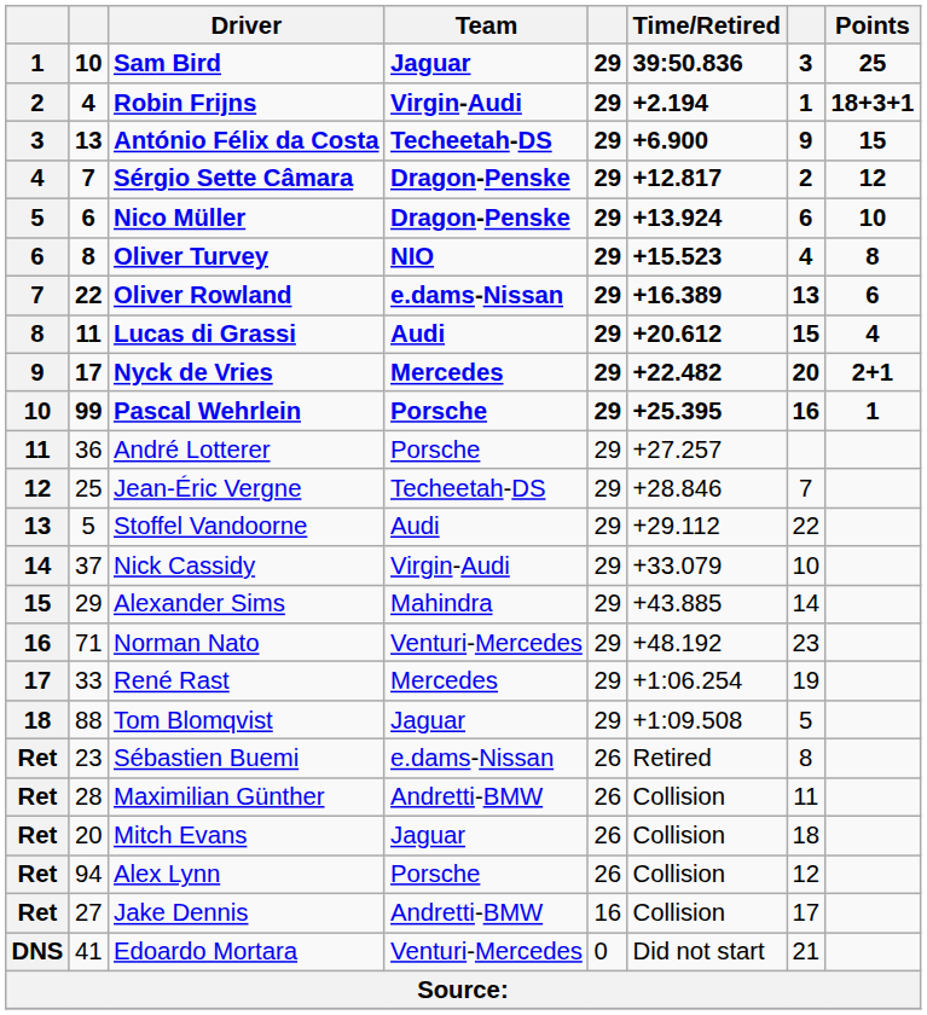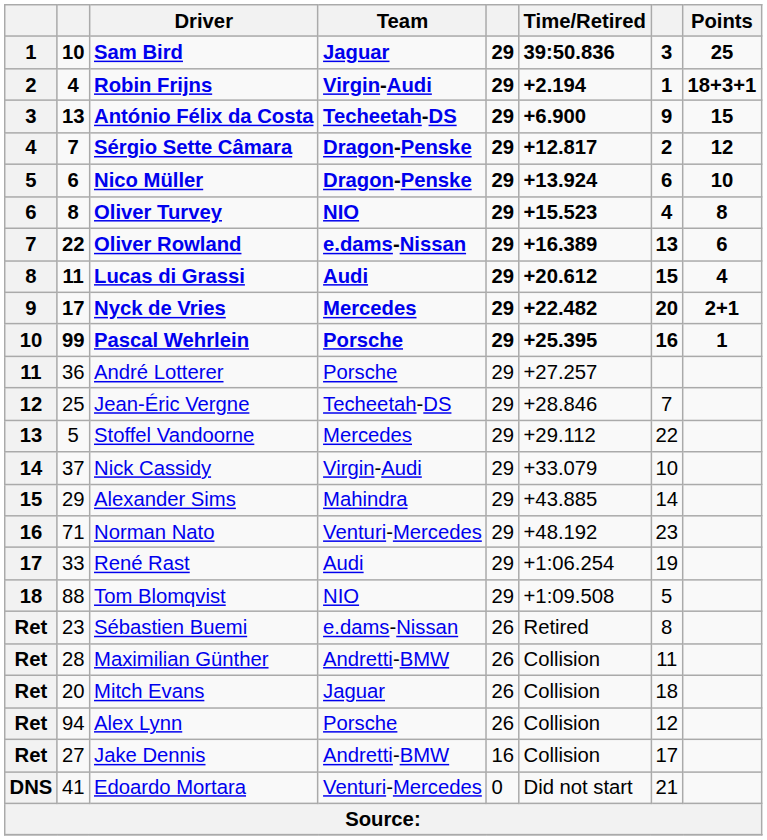 <table class="wikitable sortable" style="font-size: 85%">
 <tr>
 <th scope="col"></th>
 <th scope="col"></th>
 <th scope="col">Driver</th>
 <th scope="col">Team</th>
 <th scope="col"></th>
 <th scope="col" class="unsortable">Time/Retired</th>
 <th scope="col"></th>
 <th scope="col">Points</th>
 </tr>
 <tr>
 <th scope="row"><strong>1</strong></th>
 <td align="center"><strong>10</strong></td>
 <td data-sort-value="BIR"> <strong><a href='#'>Sam Bird</a></strong></td>
 <td><strong><a href='#'>Jaguar</a></strong></td>
 <td><strong>29</strong></td>
 <td><strong>39:50.836</strong></td>
 <td align="center"><strong>3</strong></td>
 <td align="center"><strong>25</strong></td>
 </tr>
 <tr>
 <th scope="row">2</th>
 <td align="center"><strong>4</strong></td>
 <td data-sort-value="FRI"> <strong><a href='#'>Robin Frijns</a></strong></td>
 <td><strong><a href='#'>Virgin</a>-<a href='#'>Audi</a></strong></td>
 <td><strong>29</strong></td>
 <td><strong>+2.194</strong></td>
 <td align="center"><strong>1</strong></td>
 <td align="center"><strong>18+3+1</strong></td>
 </tr>
 <tr>
 <th scope="row">3</th>
 <td align="center"><strong>13</strong></td>
 <td data-sort-value="DAC"> <strong><a href='#'>António Félix da Costa</a></strong></td>
 <td><strong><a href='#'>Techeetah</a>-<a href='#'>DS</a></strong></td>
 <td><strong>29</strong></td>
 <td><strong>+6.900</strong></td>
 <td align="center"><strong>9</strong></td>
 <td align="center"><strong>15</strong></td>
 </tr>
 <tr>
 <th scope="row">4</th>
 <td align="center"><strong>7</strong></td>
 <td data-sort-value="SET"> <strong><a href='#'>Sérgio Sette Câmara</a></strong></td>
 <td><strong><a href='#'>Dragon</a>-<a href='#'>Penske</a></strong></td>
 <td><strong>29</strong></td>
 <td><strong>+12.817</strong></td>
 <td align="center"><strong>2</strong></td>
 <td align="center"><strong>12</strong></td>
 </tr>
 <tr>
 <th scope="row">5</th>
 <td align="center"><strong>6</strong></td>
 <td data-sort-value="MUL"> <strong><a href='#'>Nico Müller</a></strong></td>
 <td><strong><a href='#'>Dragon</a>-<a href='#'>Penske</a></strong></td>
 <td><strong>29</strong></td>
 <td><strong>+13.924</strong></td>
 <td align="center"><strong>6</strong></td>
 <td align="center"><strong>10</strong></td>
 </tr>
 <tr>
 <th scope="row">6</th>
 <td align="center"><strong>8</strong></td>
 <td data-sort-value="TUR"> <strong><a href='#'>Oliver Turvey</a></strong></td>
 <td><strong><a href='#'>NIO</a></strong></td>
 <td><strong>29</strong></td>
 <td><strong>+15.523</strong></td>
 <td align="center"><strong>4</strong></td>
 <td align="center"><strong>8</strong></td>
 </tr>
 <tr>
 <th scope="row">7</th>
 <td align="center"><strong>22</strong></td>
 <td data-sort-value="ROW"> <strong><a href='#'>Oliver Rowland</a></strong></td>
 <td><strong><a href='#'>e.dams</a>-<a href='#'>Nissan</a></strong></td>
 <td><strong>29</strong></td>
 <td><strong>+16.389</strong></td>
 <td align="center"><strong>13</strong></td>
 <td align="center"><strong>6</strong></td>
 </tr>
 <tr>
 <th scope="row">8</th>
 <td align="center"><strong>11</strong></td>
 <td data-sort-value="DIG"> <strong><a href='#'>Lucas di Grassi</a></strong></td>
 <td><strong><a href='#'>Audi</a></strong></td>
 <td><strong>29</strong></td>
 <td><strong>+20.612</strong></td>
 <td align="center"><strong>15</strong></td>
 <td align="center"><strong>4</strong></td>
 </tr>
 <tr>
 <th scope="row">9</th>
 <td align="center"><strong>17</strong></td>
 <td data-sort-value="DEV"> <strong><a href='#'>Nyck de Vries</a></strong></td>
 <td><strong><a href='#'>Mercedes</a></strong></td>
 <td><strong>29</strong></td>
 <td><strong>+22.482</strong></td>
 <td align="center"><strong>20</strong></td>
 <td align="center"><strong>2+1</strong></td>
 </tr>
 <tr>
 <th scope="row">10</th>
 <td align="center"><strong>99</strong></td>
 <td data-sort-value="WEH"> <strong><a href='#'>Pascal Wehrlein</a></strong></td>
 <td><strong><a href='#'>Porsche</a></strong></td>
 <td><strong>29</strong></td>
 <td><strong>+25.395</strong></td>
 <td align="center"><strong>16</strong></td>
 <td align="center"><strong>1</strong></td>
 </tr>
 <tr>
 <th scope="row">11</th>
 <td align="center">36</td>
 <td data-sort-value="LOT"> <a href='#'>André Lotterer</a></td>
 <td><a href='#'>Porsche</a></td>
 <td>29</td>
 <td>+27.257</td>
 <td align="center" data-sort-value="24"></td>
 <td align="center"></td>
 </tr>
 <tr>
 <th scope="row">12</th>
 <td align="center">25</td>
 <td data-sort-value="JEV"> <a href='#'>Jean-Éric Vergne</a></td>
 <td><a href='#'>Techeetah</a>-<a href='#'>DS</a></td>
 <td>29</td>
 <td>+28.846</td>
 <td align="center">7</td>
 <td align="center"></td>
 </tr>
 <tr>
 <th scope="row">13</th>
 <td align="center">5</td>
 <td data-sort-value="VAN"> <a href='#'>Stoffel Vandoorne</a></td>
-<td><a href='#'>Audi</a></td>
+<td><a href='#'>Mercedes</a></td>
 <td>29</td>
 <td>+29.112</td>
 <td align="center">22</td>
 <td align="center"></td>
 </tr>
 <tr>
 <th scope="row">14</th>
 <td align="center">37</td>
 <td data-sort-value="CAS"> <a href='#'>Nick Cassidy</a></td>
 <td><a href='#'>Virgin</a>-<a href='#'>Audi</a></td>
 <td>29</td>
 <td>+33.079</td>
 <td align="center">10</td>
 <td align="center"></td>
 </tr>
 <tr>
 <th scope="row">15</th>
 <td align="center">29</td>
 <td data-sort-value="SIM"> <a href='#'>Alexander Sims</a></td>
 <td><a href='#'>Mahindra</a></td>
 <td>29</td>
 <td>+43.885</td>
 <td align="center">14</td>
 <td align="center"></td>
 </tr>
 <tr>
 <th scope="row">16</th>
 <td align="center">71</td>
 <td data-sort-value="NAT"> <a href='#'>Norman Nato</a></td>
 <td><a href='#'>Venturi</a>-<a href='#'>Mercedes</a></td>
 <td>29</td>
 <td>+48.192</td>
 <td align="center">23</td>
 <td align="center"></td>
 </tr>
 <tr>
 <th scope="row">17</th>
 <td align="center">33</td>
 <td data-sort-value="RAS"> <a href='#'>René Rast</a></td>
-<td><a href='#'>Mercedes</a></td>
+<td><a href='#'>Audi</a></td>
 <td>29</td>
 <td>+1:06.254</td>
 <td align="center">19</td>
 <td align="center"></td>
 </tr>
 <tr>
 <th scope="row">18</th>
 <td align="center">88</td>
 <td data-sort-value="BLO"> <a href='#'>Tom Blomqvist</a></td>
-<td><a href='#'>Jaguar</a></td>
+<td><a href='#'>NIO</a></td>
 <td>29</td>
 <td>+1:09.508</td>
 <td align="center">5</td>
 <td align="center"></td>
 </tr>
 <tr>
 <th scope="row" data-sort-value="19">Ret</th>
 <td align="center">23</td>
 <td data-sort-value="BUE"> <a href='#'>Sébastien Buemi</a></td>
 <td><a href='#'>e.dams</a>-<a href='#'>Nissan</a></td>
 <td>26</td>
 <td>Retired</td>
 <td align="center">8</td>
 <td align="center"></td>
 </tr>
 <tr>
 <th scope="row" data-sort-value="20">Ret</th>
 <td align="center">28</td>
 <td data-sort-value="GUE"> <a href='#'>Maximilian Günther</a></td>
 <td><a href='#'>Andretti</a>-<a href='#'>BMW</a></td>
 <td>26</td>
 <td>Collision</td>
 <td align="center">11</td>
 <td align="center"></td>
 </tr>
 <tr>
 <th scope="row" data-sort-value="21">Ret</th>
 <td align="center">20</td>
 <td data-sort-value="EVA"> <a href='#'>Mitch Evans</a></td>
 <td><a href='#'>Jaguar</a></td>
 <td>26</td>
 <td>Collision</td>
 <td align="center">18</td>
 <td align="center"></td>
 </tr>
 <tr>
 <th scope="row" data-sort-value="22">Ret</th>
 <td align="center">94</td>
 <td data-sort-value="LYN"> <a href='#'>Alex Lynn</a></td>
 <td><a href='#'>Porsche</a></td>
 <td>26</td>
 <td>Collision</td>
 <td align="center">12</td>
 <td align="center"></td>
 </tr>
 <tr>
 <th scope="row" data-sort-value="23">Ret</th>
 <td align="center">27</td>
 <td data-sort-value="DEN"> <a href='#'>Jake Dennis</a></td>
 <td><a href='#'>Andretti</a>-<a href='#'>BMW</a></td>
 <td>16</td>
 <td>Collision</td>
 <td align="center">17</td>
 <td align="center"></td>
 </tr>
 <tr>
 <th scope="row" data-sort-value="24">DNS</th>
 <td align="center">41</td>
 <td data-sort-value="MOR"> <a href='#'>Edoardo Mortara</a></td>
 <td><a href='#'>Venturi</a>-<a href='#'>Mercedes</a></td>
 <td>0</td>
 <td>Did not start</td>
 <td align="center">21</td>
 <td align="center"></td>
 </tr>
 <tr>
 <th colspan="8">Source:</th>
 </tr>
 <tr>
 </tr>
 </table>
